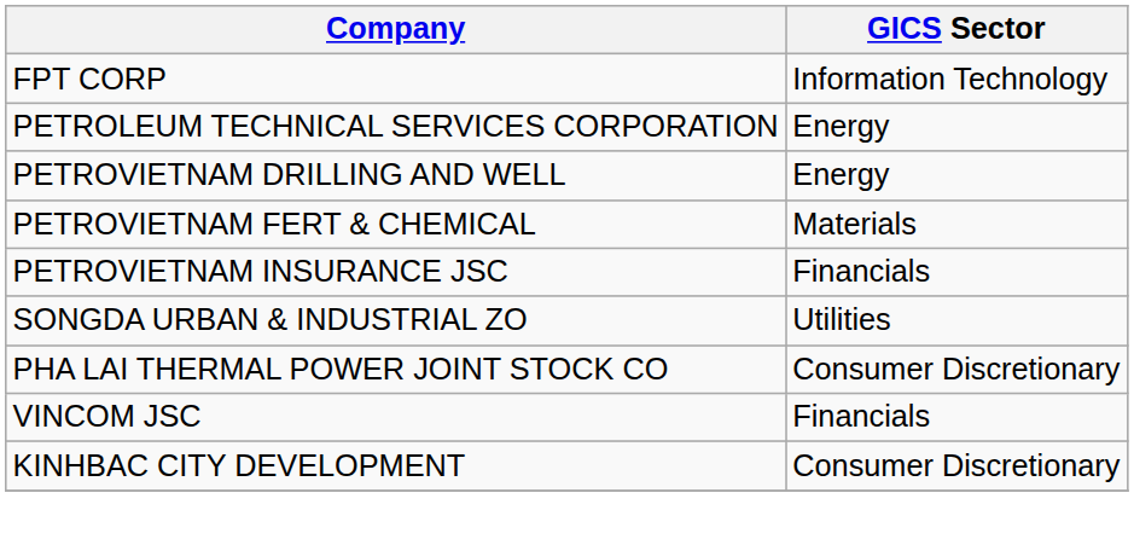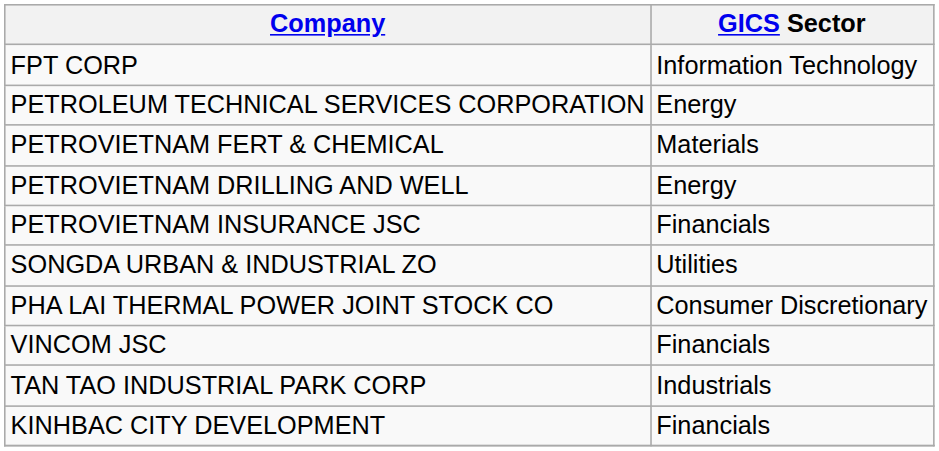 <table class="wikitable sortable">
 <tr>
 <th><a href='#'>Company</a></th>
 <th><a href='#'>GICS</a> Sector</th>
 </tr>
 <tr>
 <td>FPT CORP</td>
 <td>Information Technology</td>
 </tr>
 <tr>
 <td>PETROLEUM TECHNICAL SERVICES CORPORATION</td>
 <td>Energy</td>
 </tr>
 <tr>
+<td>PETROVIETNAM FERT & CHEMICAL</td>
+<td>Materials</td>
+</tr>
+<tr>
 <td>PETROVIETNAM DRILLING AND WELL</td>
 <td>Energy</td>
-</tr>
-<tr>
-<td>PETROVIETNAM FERT & CHEMICAL</td>
-<td>Materials</td>
 </tr>
 <tr>
 <td>PETROVIETNAM INSURANCE JSC</td>
 <td>Financials</td>
 </tr>
 <tr>
 <td>SONGDA URBAN & INDUSTRIAL ZO</td>
 <td>Utilities</td>
 </tr>
 <tr>
 <td>PHA LAI THERMAL POWER JOINT STOCK CO</td>
 <td>Consumer Discretionary</td>
 </tr>
 <tr>
 <td>VINCOM JSC</td>
 <td>Financials</td>
 </tr>
 <tr>
+<td>TAN TAO INDUSTRIAL PARK CORP</td>
+<td>Industrials</td>
+</tr>
+<tr>
 <td>KINHBAC CITY DEVELOPMENT</td>
-<td>Consumer Discretionary</td>
+<td>Financials</td>
 </tr>
 <tr>
 </tr>
 </table>
